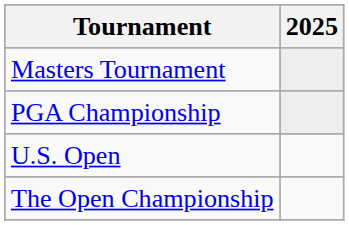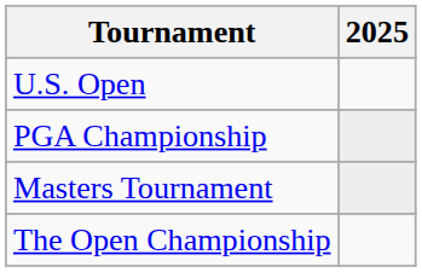 <table class="wikitable" style="font-size:95%;text-align:center;">
 <tr>
 <th>Tournament</th>
 <th>2025</th>
 </tr>
 <tr>
-<td align=left><a href='#'>Masters Tournament</a></td>
-<td style="background:#eeeeee;"></td>
+<td align=left><a href='#'>U.S. Open</a></td>
+<td></td>
 </tr>
 <tr>
 <td align=left><a href='#'>PGA Championship</a></td>
 <td style="background:#eeeeee;"></td>
 </tr>
 <tr>
-<td align=left><a href='#'>U.S. Open</a></td>
-<td></td>
+<td align=left><a href='#'>Masters Tournament</a></td>
+<td style="background:#eeeeee;"></td>
 </tr>
 <tr>
 <td align=left><a href='#'>The Open Championship</a></td>
 <td></td>
 </tr>
 </table>
